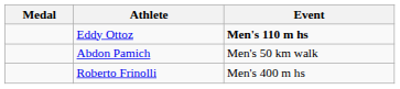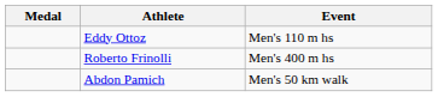 <table class="wikitable" style="width:40%; font-size:100%; text-align:left;">
 <tr>
 <th>Medal</th>
 <th>Athlete</th>
 <th>Event</th>
 </tr>
 <tr>
 <td align = center></td>
 <td><a href='#'>Eddy Ottoz</a></td>
-<td><strong>Men's 110 m hs</strong></td>
+<td>Men's 110 m hs</td>
+</tr>
+<tr>
+<td align = center></td>
+<td><a href='#'>Roberto Frinolli</a></td>
+<td>Men's 400 m hs</td>
 </tr>
 <tr>
 <td align = center></td>
 <td><a href='#'>Abdon Pamich</a></td>
 <td>Men's 50 km walk</td>
 </tr>
-<tr>
-<td align = center></td>
-<td><a href='#'>Roberto Frinolli</a></td>
-<td>Men's 400 m hs</td>
-</tr>
 </table>
